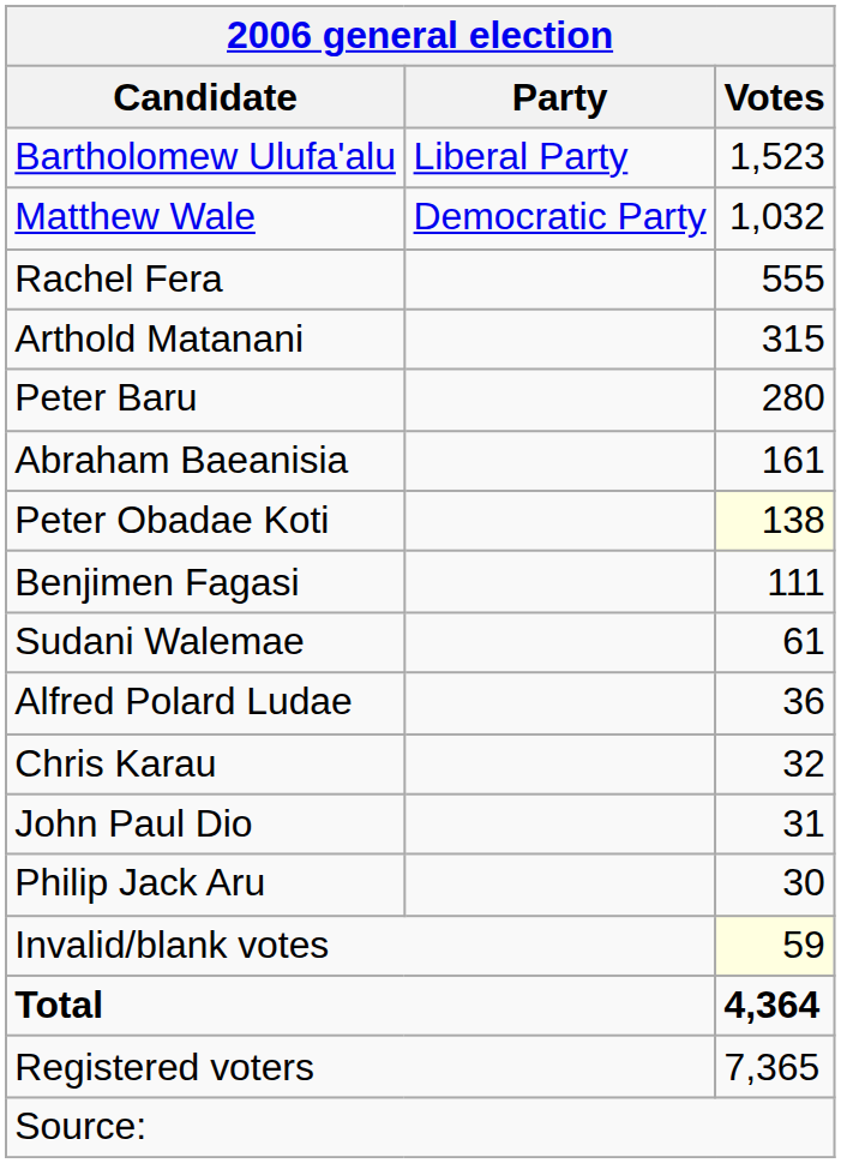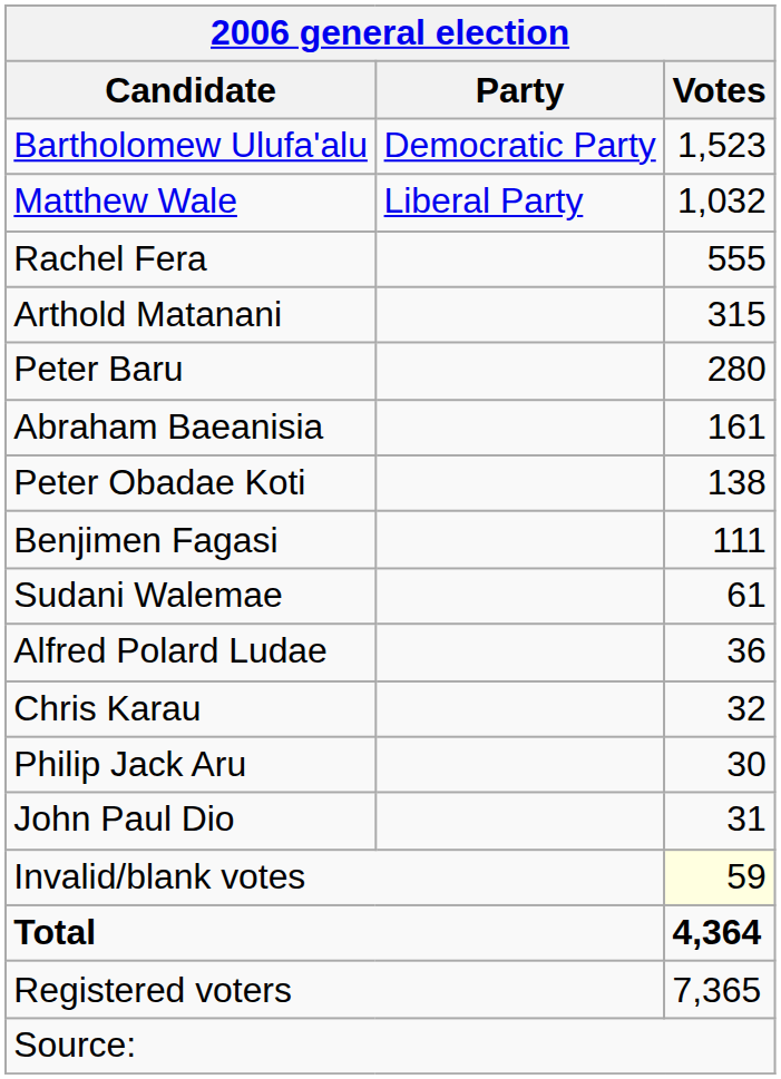 <table class="wikitable" style="text-align:left">
 <tr>
 <th colspan="3"><a href='#'>2006 general election</a></th>
 </tr>
 <tr>
 <th>Candidate</th>
 <th>Party</th>
 <th>Votes</th>
 </tr>
 <tr>
 <td><a href='#'>Bartholomew Ulufa'alu</a></td>
-<td><a href='#'>Liberal Party</a></td>
+<td><a href='#'>Democratic Party</a></td>
 <td align="right">1,523</td>
 </tr>
 <tr>
 <td><a href='#'>Matthew Wale</a></td>
-<td><a href='#'>Democratic Party</a></td>
+<td><a href='#'>Liberal Party</a></td>
 <td align="right">1,032</td>
 </tr>
 <tr>
 <td>Rachel Fera</td>
 <td></td>
 <td align="right">555</td>
 </tr>
 <tr>
 <td>Arthold Matanani</td>
 <td></td>
 <td align="right">315</td>
 </tr>
 <tr>
 <td>Peter Baru</td>
 <td></td>
 <td align="right">280</td>
 </tr>
 <tr>
 <td>Abraham Baeanisia</td>
 <td></td>
 <td align="right">161</td>
 </tr>
 <tr>
 <td>Peter Obadae Koti</td>
 <td></td>
-<td align="right" style="background: lightyellow;">138</td>
+<td align="right">138</td>
 </tr>
 <tr>
 <td>Benjimen Fagasi</td>
 <td></td>
 <td align="right">111</td>
 </tr>
 <tr>
 <td>Sudani Walemae</td>
 <td></td>
 <td align="right">61</td>
 </tr>
 <tr>
 <td>Alfred Polard Ludae</td>
 <td></td>
 <td align="right">36</td>
 </tr>
 <tr>
 <td>Chris Karau</td>
 <td></td>
 <td align="right">32</td>
 </tr>
 <tr>
+<td>Philip Jack Aru</td>
+<td></td>
+<td align="right">30</td>
+</tr>
+<tr>
 <td>John Paul Dio</td>
 <td></td>
 <td align="right">31</td>
-</tr>
-<tr>
-<td>Philip Jack Aru</td>
-<td></td>
-<td align="right">30</td>
 </tr>
 <tr>
 <td colspan="2">Invalid/blank votes</td>
 <td align="right" style="background: lightyellow;">59</td>
 </tr>
 <tr>
 <td colspan="2"><strong>Total</strong></td>
 <td><strong>4,364</strong></td>
 </tr>
 <tr>
 <td colspan="2">Registered voters</td>
 <td>7,365</td>
 </tr>
 <tr>
 <td colspan="3">Source: </td>
 </tr>
 </table>
